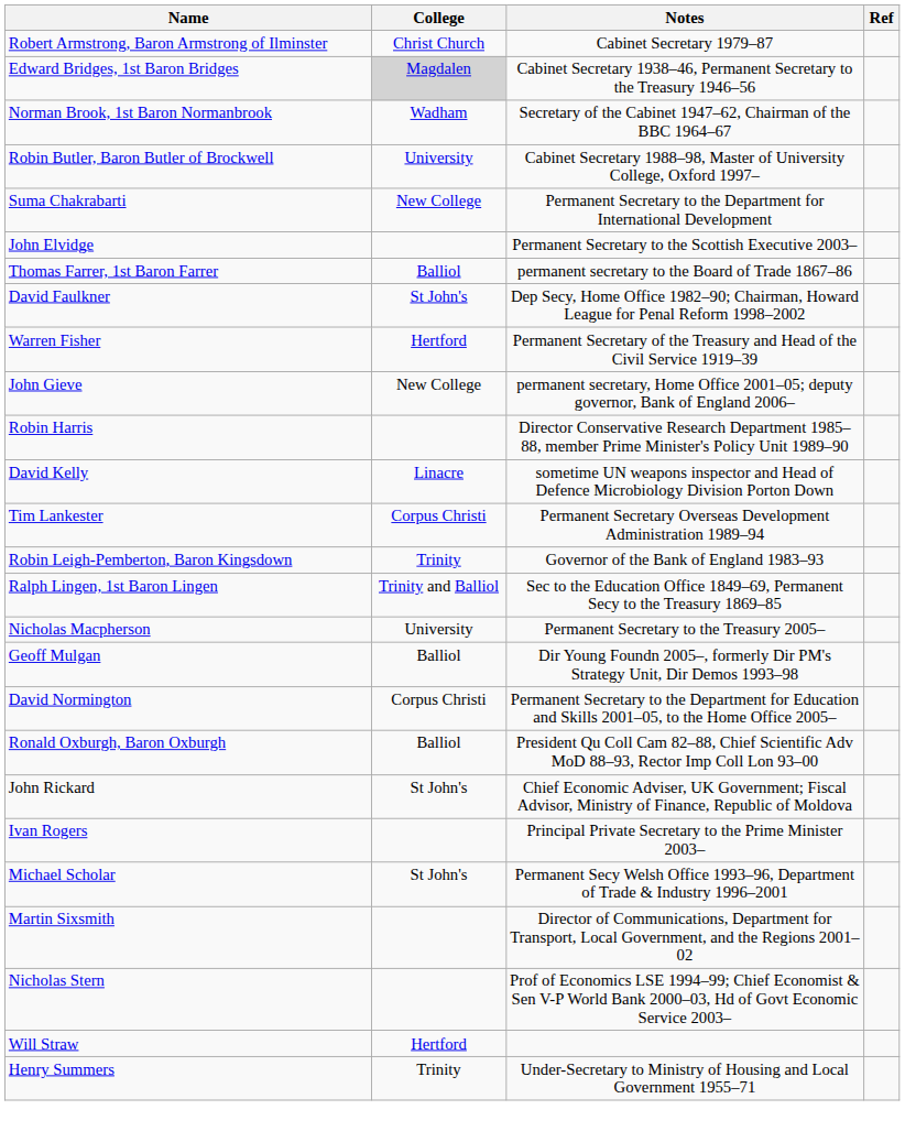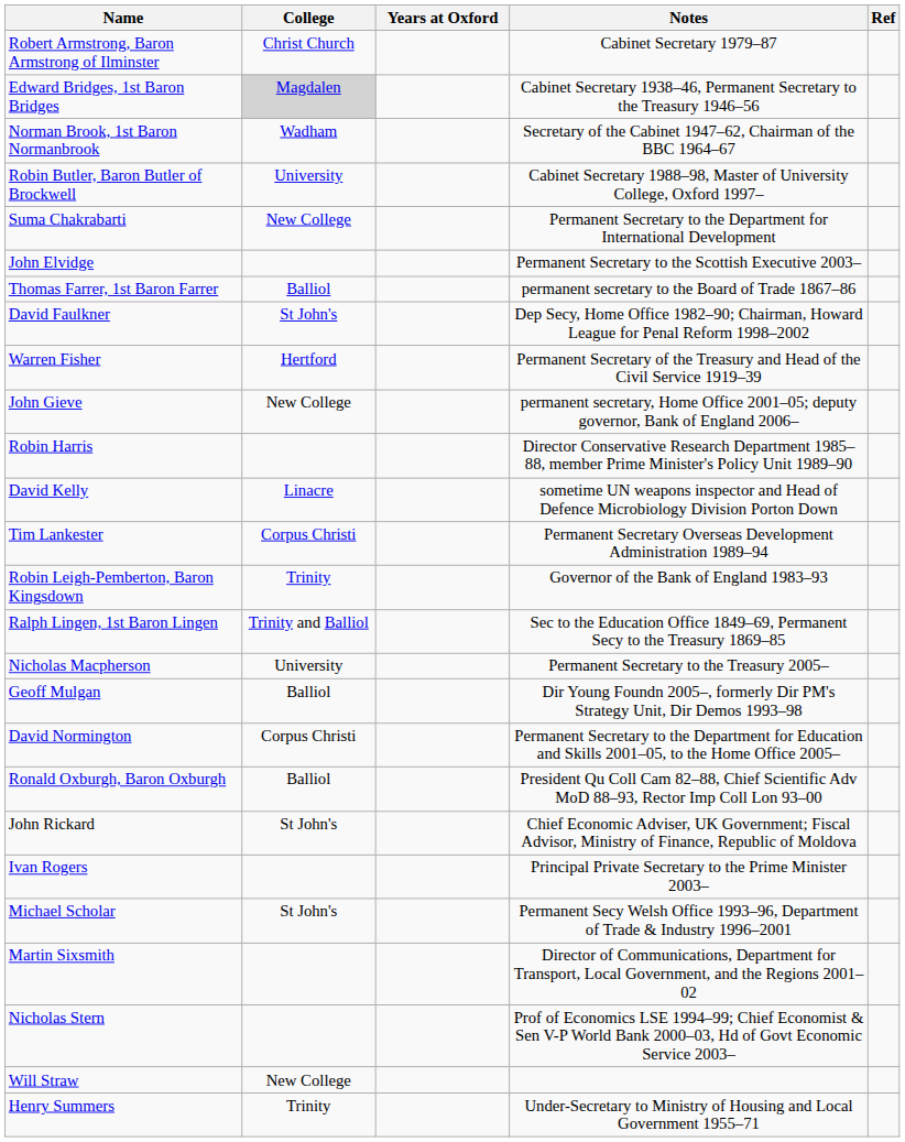 <table class="wikitable sortable" style="width:100%">
 <tr>
 <th width="*">Name</th>
 <th width="15%">College</th>
+<th width="15%">Years at Oxford</th>
 <th width="40%">Notes</th>
 <th width="*">Ref</th>
 </tr>
 <tr valign="top">
 <td><a href='#'>Robert Armstrong, Baron Armstrong of Ilminster</a></td>
 <td align="center"><a href='#'>Christ Church</a></td>
+<td align="center"></td>
 <td align="center">Cabinet Secretary 1979–87</td>
 <td align="center"></td>
 </tr>
 <tr valign="top">
 <td><a href='#'>Edward Bridges, 1st Baron Bridges</a></td>
 <td align="center" style="background: lightgrey;"><a href='#'>Magdalen</a></td>
+<td align="center"></td>
 <td align="center">Cabinet Secretary 1938–46, Permanent Secretary to the Treasury 1946–56</td>
 <td align="center"></td>
 </tr>
 <tr valign="top">
 <td><a href='#'>Norman Brook, 1st Baron Normanbrook</a></td>
 <td align="center"><a href='#'>Wadham</a></td>
+<td align="center"></td>
 <td align="center">Secretary of the Cabinet 1947–62, Chairman of the BBC 1964–67</td>
 <td align="center"></td>
 </tr>
 <tr valign="top">
 <td><a href='#'>Robin Butler, Baron Butler of Brockwell</a></td>
 <td align="center"><a href='#'>University</a></td>
+<td align="center"></td>
 <td align="center">Cabinet Secretary 1988–98, Master of University College, Oxford 1997–</td>
 <td align="center"></td>
 </tr>
 <tr valign="top">
 <td><a href='#'>Suma Chakrabarti</a></td>
 <td align="center"><a href='#'>New College</a></td>
+<td align="center"></td>
 <td align="center">Permanent Secretary to the Department for International Development</td>
 <td align="center"></td>
 </tr>
 <tr valign="top">
 <td><a href='#'>John Elvidge</a></td>
+<td align="center"></td>
 <td align="center"></td>
 <td align="center">Permanent Secretary to the Scottish Executive 2003–</td>
 <td align="center"></td>
 </tr>
 <tr valign="top">
 <td><a href='#'>Thomas Farrer, 1st Baron Farrer</a></td>
 <td align="center"><a href='#'>Balliol</a></td>
+<td align="center"></td>
 <td align="center">permanent secretary to the Board of Trade 1867–86</td>
 <td align="center"></td>
 </tr>
 <tr valign="top">
 <td><a href='#'>David Faulkner</a></td>
 <td align="center"><a href='#'>St John's</a></td>
+<td align="center"></td>
 <td align="center">Dep Secy, Home Office 1982–90; Chairman, Howard League for Penal Reform 1998–2002</td>
 <td align="center"></td>
 </tr>
 <tr valign="top">
 <td><a href='#'>Warren Fisher</a></td>
 <td align="center"><a href='#'>Hertford</a></td>
+<td align="center"></td>
 <td align="center">Permanent Secretary of the Treasury and Head of the Civil Service 1919–39</td>
 <td align="center"></td>
 </tr>
 <tr valign="top">
 <td><a href='#'>John Gieve</a></td>
 <td align="center">New College</td>
+<td align="center"></td>
 <td align="center">permanent secretary, Home Office 2001–05; deputy governor, Bank of England 2006–</td>
 <td align="center"></td>
 </tr>
 <tr valign="top">
 <td><a href='#'>Robin Harris</a></td>
+<td align="center"></td>
 <td align="center"></td>
 <td align="center">Director Conservative Research Department 1985–88, member Prime Minister's Policy Unit 1989–90</td>
 <td align="center"></td>
 </tr>
 <tr valign="top">
 <td><a href='#'>David Kelly</a></td>
 <td align="center"><a href='#'>Linacre</a></td>
+<td align="center"></td>
 <td align="center">sometime UN weapons inspector and Head of Defence Microbiology Division Porton Down</td>
 <td align="center"></td>
 </tr>
 <tr valign="top">
 <td><a href='#'>Tim Lankester</a></td>
 <td align="center"><a href='#'>Corpus Christi</a></td>
+<td align="center"></td>
 <td align="center">Permanent Secretary Overseas Development Administration 1989–94</td>
 <td align="center"></td>
 </tr>
 <tr valign="top">
 <td><a href='#'>Robin Leigh-Pemberton, Baron Kingsdown</a></td>
 <td align="center"><a href='#'>Trinity</a></td>
+<td align="center"></td>
 <td align="center">Governor of the Bank of England 1983–93</td>
 <td align="center"></td>
 </tr>
 <tr valign="top">
 <td><a href='#'>Ralph Lingen, 1st Baron Lingen</a></td>
 <td align="center"><a href='#'>Trinity</a> and <a href='#'>Balliol</a></td>
+<td align="center"></td>
 <td align="center">Sec to the Education Office 1849–69, Permanent Secy to the Treasury 1869–85</td>
 <td align="center"></td>
 </tr>
 <tr valign="top">
 <td><a href='#'>Nicholas Macpherson</a></td>
 <td align="center">University</td>
+<td align="center"></td>
 <td align="center">Permanent Secretary to the Treasury 2005–</td>
 <td align="center"></td>
 </tr>
 <tr valign="top">
 <td><a href='#'>Geoff Mulgan</a></td>
 <td align="center">Balliol</td>
+<td align="center"></td>
 <td align="center">Dir Young Foundn 2005–, formerly Dir PM's Strategy Unit, Dir Demos 1993–98</td>
 <td align="center"></td>
 </tr>
 <tr valign="top">
 <td><a href='#'>David Normington</a></td>
 <td align="center">Corpus Christi</td>
+<td align="center"></td>
 <td align="center">Permanent Secretary to the Department for Education and Skills 2001–05, to the Home Office 2005–</td>
 <td align="center"></td>
 </tr>
 <tr valign="top">
 <td><a href='#'>Ronald Oxburgh, Baron Oxburgh</a></td>
 <td align="center">Balliol</td>
+<td align="center"></td>
 <td align="center">President Qu Coll Cam 82–88, Chief Scientific Adv MoD 88–93, Rector Imp Coll Lon 93–00</td>
 <td align="center"></td>
 </tr>
 <tr valign="top">
 <td>John Rickard</td>
 <td align="center">St John's</td>
+<td align="center"></td>
 <td align="center">Chief Economic Adviser, UK Government; Fiscal Advisor, Ministry of Finance, Republic of Moldova</td>
 <td align="center"></td>
 </tr>
 <tr valign="top">
 <td><a href='#'>Ivan Rogers</a></td>
+<td align="center"></td>
 <td align="center"></td>
 <td align="center">Principal Private Secretary to the Prime Minister 2003–</td>
 <td align="center"></td>
 </tr>
 <tr valign="top">
 <td><a href='#'>Michael Scholar</a></td>
 <td align="center">St John's</td>
+<td align="center"></td>
 <td align="center">Permanent Secy Welsh Office 1993–96, Department of Trade & Industry 1996–2001</td>
 <td align="center"></td>
 </tr>
 <tr valign="top">
 <td><a href='#'>Martin Sixsmith</a></td>
+<td align="center"></td>
 <td align="center"></td>
 <td align="center">Director of Communications, Department for Transport, Local Government, and the Regions 2001–02</td>
 <td align="center"></td>
 </tr>
 <tr valign="top">
 <td><a href='#'>Nicholas Stern</a></td>
 <td align="center"></td>
+<td align="center"></td>
 <td align="center">Prof of Economics LSE 1994–99; Chief Economist & Sen V-P World Bank 2000–03, Hd of Govt Economic Service 2003–</td>
 <td align="center"></td>
 </tr>
 <tr valign="top">
 <td><a href='#'>Will Straw</a></td>
-<td align="center"><a href='#'>Hertford</a></td>
+<td align="center">New College</td>
+<td align="center"></td>
 <td align="center"></td>
 <td align="center"></td>
 </tr>
 <tr valign="top">
 <td><a href='#'>Henry Summers</a></td>
 <td align="center">Trinity</td>
+<td align="center"></td>
 <td align="center">Under-Secretary to Ministry of Housing and Local Government 1955–71</td>
 <td align="center"></td>
 </tr>
 </table>
